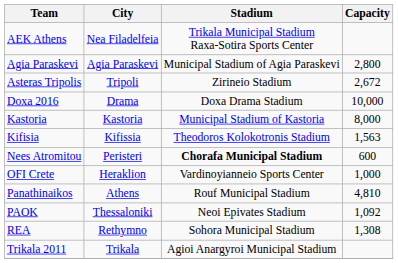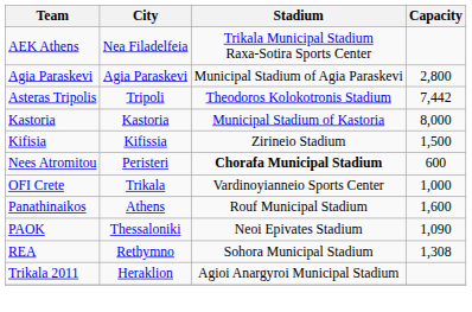 <table class="wikitable sortable" style="text-align:center;">
 <tr>
 <th>Team</th>
 <th>City</th>
 <th>Stadium</th>
 <th>Capacity</th>
 </tr>
 <tr>
 <td style="text-align:left;"><a href='#'>AEK Athens</a></td>
 <td><a href='#'>Nea Filadelfeia</a></td>
 <td><a href='#'>Trikala Municipal Stadium</a> <br> Raxa-Sotira Sports Center</td>
 <td align="center"></td>
 </tr>
 <tr>
 <td style="text-align:left;"><a href='#'>Agia Paraskevi</a></td>
 <td><a href='#'>Agia Paraskevi</a></td>
 <td>Municipal Stadium of Agia Paraskevi</td>
 <td align="center">2,800</td>
 </tr>
 <tr>
 <td style="text-align:left;"><a href='#'>Asteras Tripolis</a></td>
 <td><a href='#'>Tripoli</a></td>
-<td>Zirineio Stadium</td>
-<td align="center">2,672</td>
-</tr>
-<tr>
-<td style="text-align:left;"><a href='#'>Doxa 2016</a></td>
-<td><a href='#'>Drama</a></td>
-<td>Doxa Drama Stadium</td>
-<td align="center">10,000</td>
+<td><a href='#'>Theodoros Kolokotronis Stadium</a></td>
+<td align="center">7,442</td>
 </tr>
 <tr>
 <td style="text-align:left;"><a href='#'>Kastoria</a></td>
 <td><a href='#'>Kastoria</a></td>
 <td><a href='#'>Municipal Stadium of Kastoria</a></td>
 <td align="center">8,000</td>
 </tr>
 <tr>
 <td style="text-align:left;"><a href='#'>Kifisia</a></td>
 <td><a href='#'>Kifissia</a></td>
-<td><a href='#'>Theodoros Kolokotronis Stadium</a></td>
-<td align="center">1,563</td>
+<td>Zirineio Stadium</td>
+<td align="center">1,500</td>
 </tr>
 <tr>
 <td style="text-align:left;"><a href='#'>Nees Atromitou</a></td>
 <td><a href='#'>Peristeri</a></td>
 <td><strong>Chorafa Municipal Stadium</strong></td>
 <td align="center">600</td>
 </tr>
 <tr>
 <td style="text-align:left;"><a href='#'>OFI Crete</a></td>
-<td><a href='#'>Heraklion</a></td>
+<td><a href='#'>Trikala</a></td>
 <td>Vardinoyianneio Sports Center</td>
 <td align="center">1,000</td>
 </tr>
 <tr>
 <td style="text-align:left;"><a href='#'>Panathinaikos</a></td>
 <td><a href='#'>Athens</a></td>
 <td>Rouf Municipal Stadium</td>
-<td align="center">4,810</td>
+<td align="center">1,600</td>
 </tr>
 <tr>
 <td style="text-align:left;"><a href='#'>PAOK</a></td>
 <td><a href='#'>Thessaloniki</a></td>
 <td>Neoi Epivates Stadium</td>
-<td style="text-align:center;">1,092</td>
+<td style="text-align:center;">1,090</td>
 </tr>
 <tr>
 <td style="text-align:left;"><a href='#'>REA</a></td>
 <td><a href='#'>Rethymno</a></td>
 <td>Sohora Municipal Stadium</td>
 <td align="center">1,308</td>
 </tr>
 <tr>
 <td style="text-align:left;"><a href='#'>Trikala 2011</a></td>
-<td><a href='#'>Trikala</a></td>
+<td><a href='#'>Heraklion</a></td>
 <td>Agioi Anargyroi Municipal Stadium</td>
 <td align="center"></td>
 </tr>
 <tr>
 </tr>
 </table>
